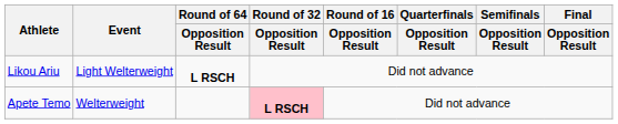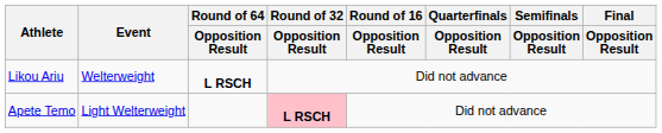 <table class="wikitable" style="font-size:90%">
 <tr>
 <th rowspan="2">Athlete</th>
 <th rowspan="2">Event</th>
 <th>Round of 64</th>
 <th>Round of 32</th>
 <th>Round of 16</th>
 <th>Quarterfinals</th>
 <th>Semifinals</th>
 <th>Final</th>
 </tr>
 <tr>
 <th>Opposition<br>Result</th>
 <th>Opposition<br>Result</th>
 <th>Opposition<br>Result</th>
 <th>Opposition<br>Result</th>
 <th>Opposition<br>Result</th>
 <th>Opposition<br>Result</th>
 </tr>
 <tr>
 <td><a href='#'>Likou Ariu</a></td>
-<td><a href='#'>Light Welterweight</a></td>
+<td><a href='#'>Welterweight</a></td>
 <td align=center><br><strong>L</strong> <strong>RSCH</strong></td>
 <td align=center colspan="8">Did not advance</td>
 </tr>
 <tr>
 <td><a href='#'>Apete Temo</a></td>
-<td><a href='#'>Welterweight</a></td>
+<td><a href='#'>Light Welterweight</a></td>
 <td></td>
 <td align=center style="background: pink;"><br><strong>L</strong> <strong>RSCH</strong></td>
 <td align=center colspan="6">Did not advance</td>
 </tr>
 </table>
